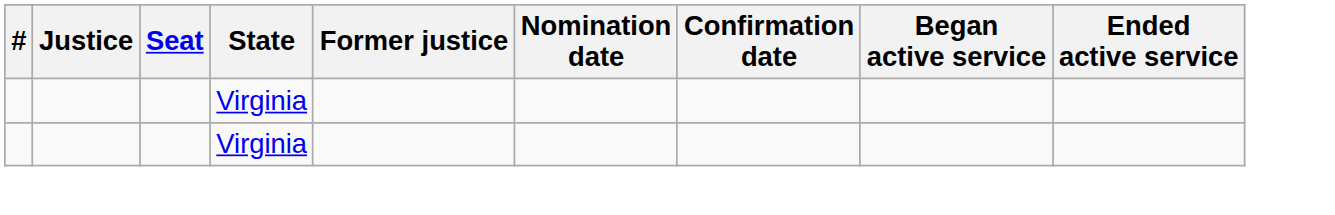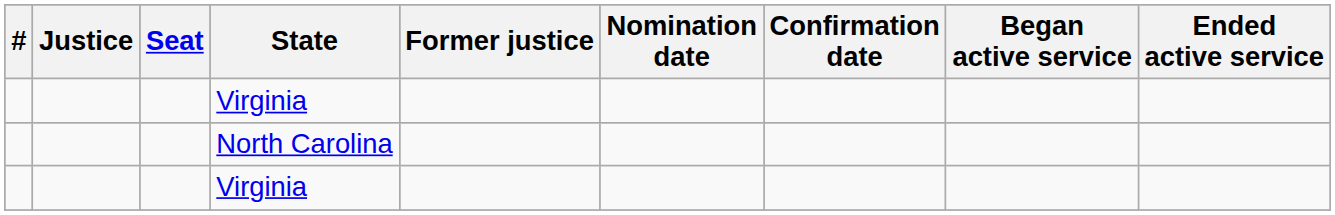 <table class="sortable wikitable">
 <tr bgcolor="#ececec">
 <th>#</th>
 <th>Justice</th>
 <th><a href='#'>Seat</a></th>
 <th>State</th>
 <th>Former justice</th>
 <th>Nomination<br>date</th>
 <th>Confirmation<br>date</th>
 <th>Began<br>active service</th>
 <th>Ended<br>active service</th>
 </tr>
 <tr>
 <td></td>
 <td></td>
 <td style="text-align:center;"></td>
 <td><a href='#'>Virginia</a></td>
 <td></td>
 <td></td>
 <td></td>
 <td></td>
 <td></td>
 </tr>
 <tr>
 <td></td>
 <td></td>
 <td style="text-align:center;"></td>
+<td><a href='#'>North Carolina</a></td>
+<td></td>
+<td></td>
+<td></td>
+<td></td>
+<td></td>
+</tr>
+<tr>
+<td></td>
+<td></td>
+<td style="text-align:center;"></td>
 <td><a href='#'>Virginia</a></td>
 <td></td>
 <td></td>
 <td></td>
 <td></td>
 <td></td>
 </tr>
 </table>
